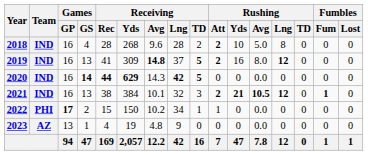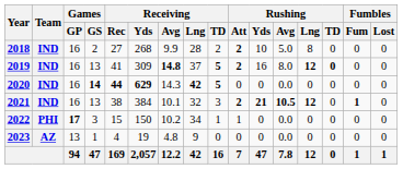 <table class="wikitable" style="text-align: center;">
 <tr>
 <th rowspan="2">Year</th>
 <th rowspan="2">Team</th>
 <th colspan="2">Games</th>
 <th colspan="5">Receiving</th>
 <th colspan="5">Rushing</th>
 <th colspan="2">Fumbles</th>
 </tr>
 <tr>
 <th>GP</th>
 <th>GS</th>
 <th>Rec</th>
 <th>Yds</th>
 <th>Avg</th>
 <th>Lng</th>
 <th>TD</th>
 <th>Att</th>
 <th>Yds</th>
 <th>Avg</th>
 <th>Lng</th>
 <th>TD</th>
 <th>Fum</th>
 <th>Lost</th>
 </tr>
 <tr>
 <th><a href='#'>2018</a></th>
 <th><a href='#'>IND</a></th>
 <td>16</td>
-<td>4</td>
-<td>28</td>
+<td>2</td>
+<td>27</td>
 <td>268</td>
-<td>9.6</td>
+<td>9.9</td>
 <td>28</td>
 <td>2</td>
 <td><strong>2</strong></td>
 <td>10</td>
 <td>5.0</td>
 <td>8</td>
 <td>0</td>
 <td>0</td>
 <td>0</td>
 </tr>
 <tr>
 <th><a href='#'>2019</a></th>
 <th><a href='#'>IND</a></th>
 <td>16</td>
 <td>13</td>
 <td>41</td>
 <td>309</td>
 <td><strong>14.8</strong></td>
 <td>37</td>
 <td><strong>5</strong></td>
 <td><strong>2</strong></td>
 <td>16</td>
 <td>8.0</td>
 <td><strong>12</strong></td>
-<td>0</td>
+<td><strong>0</strong></td>
 <td>0</td>
 <td>0</td>
 </tr>
 <tr>
 <th><a href='#'>2020</a></th>
 <th><a href='#'>IND</a></th>
 <td>16</td>
 <td><strong>14</strong></td>
 <td><strong>44</strong></td>
 <td><strong>629</strong></td>
 <td>14.3</td>
 <td><strong>42</strong></td>
 <td><strong>5</strong></td>
 <td>0</td>
 <td>0</td>
 <td>0.0</td>
 <td>0</td>
 <td>0</td>
 <td>0</td>
 <td>0</td>
 </tr>
 <tr>
 <th><a href='#'>2021</a></th>
 <th><a href='#'>IND</a></th>
 <td>16</td>
 <td>13</td>
 <td>38</td>
 <td>384</td>
 <td>10.1</td>
 <td>32</td>
 <td>3</td>
 <td><strong>2</strong></td>
 <td><strong>21</strong></td>
 <td><strong>10.5</strong></td>
 <td><strong>12</strong></td>
 <td>0</td>
 <td><strong>1</strong></td>
 <td>0</td>
 </tr>
 <tr>
 <th><a href='#'>2022</a></th>
 <th><a href='#'>PHI</a></th>
 <td><strong>17</strong></td>
-<td>2</td>
+<td>3</td>
 <td>15</td>
 <td>150</td>
 <td>10.2</td>
 <td>34</td>
 <td>1</td>
 <td>1</td>
 <td>0</td>
 <td>0.0</td>
 <td>0</td>
 <td>0</td>
 <td>0</td>
 <td>0</td>
 </tr>
 <tr>
 <th><a href='#'>2023</a></th>
 <th><a href='#'>AZ</a></th>
 <td>13</td>
 <td>1</td>
 <td>4</td>
 <td>19</td>
 <td>4.8</td>
 <td>9</td>
 <td>0</td>
 <td>0</td>
 <td>0</td>
 <td>0.0</td>
 <td>0</td>
 <td>0</td>
 <td>0</td>
 <td>0</td>
 </tr>
 <tr>
 <th colspan="2"></th>
 <th>94</th>
 <th>47</th>
 <th>169</th>
 <th>2,057</th>
 <th>12.2</th>
 <th>42</th>
 <th>16</th>
 <th>7</th>
 <th>47</th>
 <th>7.8</th>
 <th>12</th>
 <th>0</th>
 <th>1</th>
 <th>1</th>
 </tr>
 </table>
